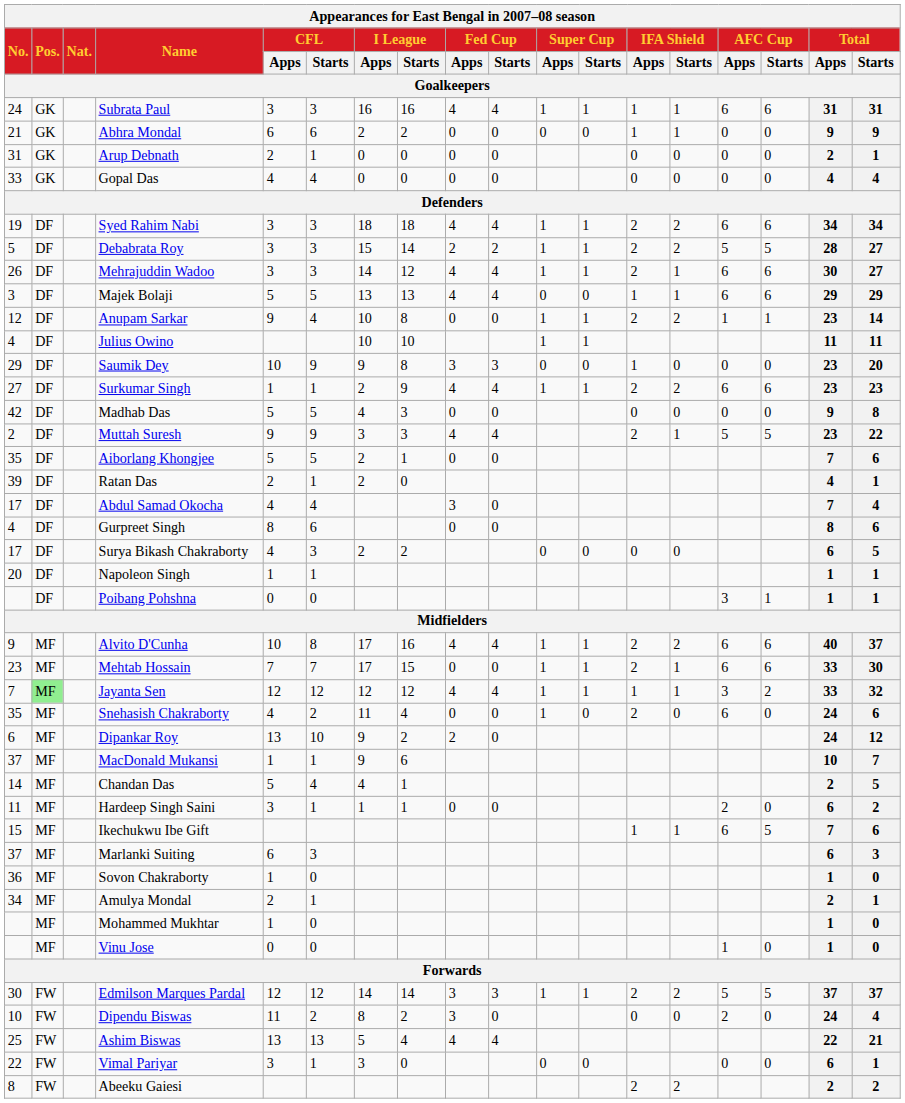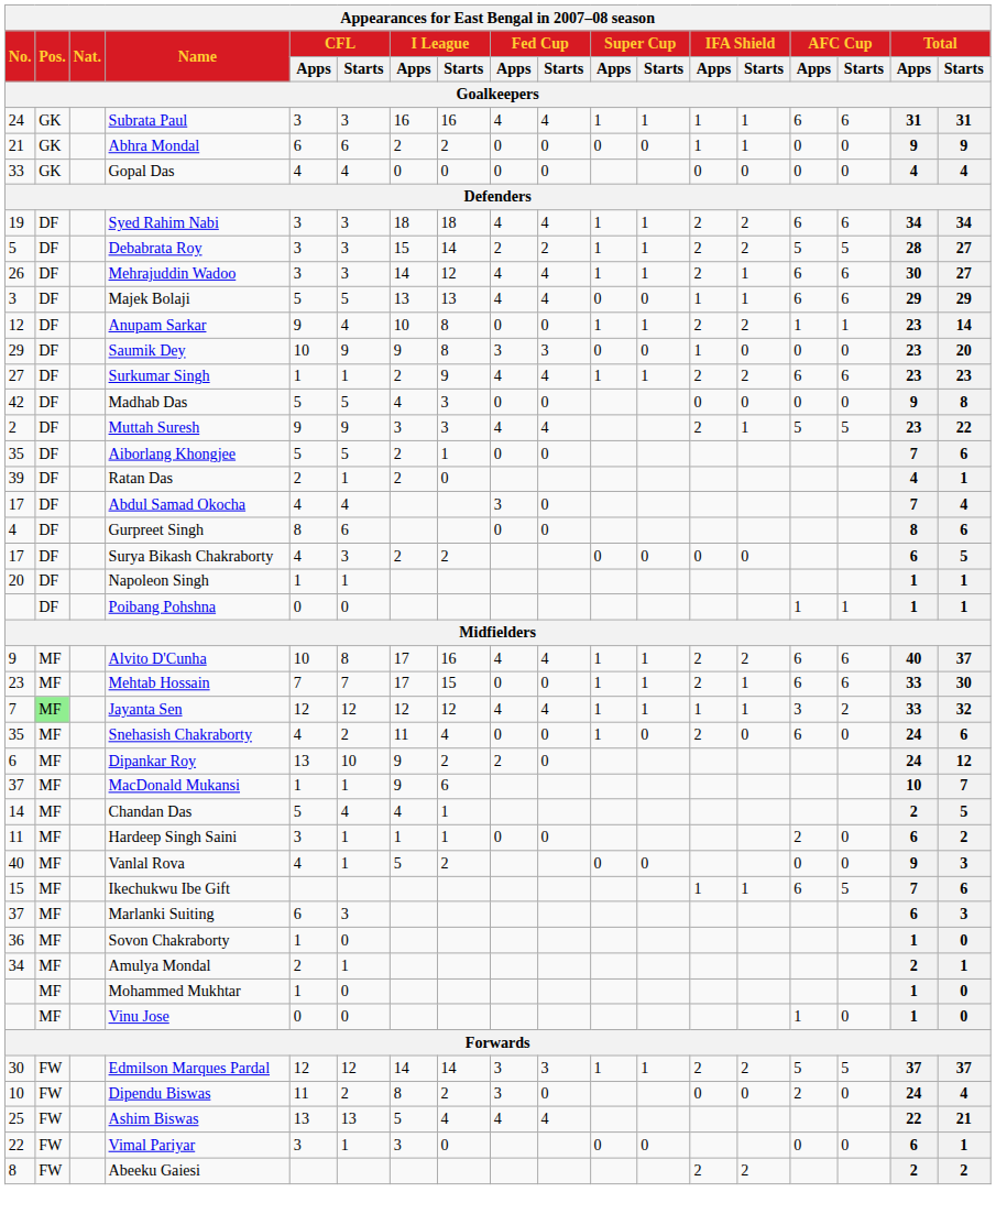 <table class="wikitable" style="text-align:left; font-size:90%;">
 <tr>
 <th colspan="18">Appearances for East Bengal in 2007–08 season</th>
 </tr>
 <tr>
 <th style="background:#d71a23; color:#ffcd31; text-align:center;" rowspan="2">No.</th>
 <th style="background:#d71a23; color:#ffcd31; text-align:center;" rowspan="2">Pos.</th>
 <th style="background:#d71a23; color:#ffcd31; text-align:center;" rowspan="2">Nat.</th>
 <th style="background:#d71a23; color:#ffcd31; text-align:center; width:165px;" rowspan="2">Name</th>
 <th style="background:#d71a23; color:#ffcd31; text-align:center; width:86px;" colspan="2">CFL</th>
 <th style="background:#d71a23; color:#ffcd31; text-align:center; width:86px;" colspan="2">I League</th>
 <th style="background:#d71a23; color:#ffcd31; text-align:center; width:86px;" colspan="2">Fed Cup</th>
 <th style="background:#d71a23; color:#ffcd31; text-align:center; width:86px;" colspan="2">Super Cup</th>
 <th style="background:#d71a23; color:#ffcd31; text-align:center; width:86px;" colspan="2">IFA Shield</th>
 <th style="background:#d71a23; color:#ffcd31; text-align:center; width:86px;" colspan="2">AFC Cup</th>
 <th style="background:#d71a23; color:#ffcd31; text-align:center; width:86px;" colspan="2">Total</th>
 </tr>
 <tr>
 <th>Apps</th>
 <th>Starts</th>
 <th>Apps</th>
 <th>Starts</th>
 <th>Apps</th>
 <th>Starts</th>
 <th>Apps</th>
 <th>Starts</th>
 <th>Apps</th>
 <th>Starts</th>
 <th>Apps</th>
 <th>Starts</th>
 <th>Apps</th>
 <th>Starts</th>
 </tr>
 <tr>
 <th colspan="18">Goalkeepers</th>
 </tr>
 <tr>
 <td>24</td>
 <td>GK</td>
 <td></td>
 <td><a href='#'>Subrata Paul</a></td>
 <td>3</td>
 <td>3</td>
 <td>16</td>
 <td>16</td>
 <td>4</td>
 <td>4</td>
 <td>1</td>
 <td>1</td>
 <td>1</td>
 <td>1</td>
 <td>6</td>
 <td>6</td>
 <th>31</th>
 <th>31</th>
 </tr>
 <tr>
 <td>21</td>
 <td>GK</td>
 <td></td>
 <td><a href='#'>Abhra Mondal</a></td>
 <td>6</td>
 <td>6</td>
 <td>2</td>
 <td>2</td>
 <td>0</td>
 <td>0</td>
 <td>0</td>
 <td>0</td>
 <td>1</td>
 <td>1</td>
 <td>0</td>
 <td>0</td>
 <th>9</th>
 <th>9</th>
-</tr>
-<tr>
-<td>31</td>
-<td>GK</td>
-<td></td>
-<td><a href='#'>Arup Debnath</a></td>
-<td>2</td>
-<td>1</td>
-<td>0</td>
-<td>0</td>
-<td>0</td>
-<td>0</td>
-<td></td>
-<td></td>
-<td>0</td>
-<td>0</td>
-<td>0</td>
-<td>0</td>
-<th>2</th>
-<th>1</th>
 </tr>
 <tr>
 <td>33</td>
 <td>GK</td>
 <td></td>
 <td>Gopal Das</td>
 <td>4</td>
 <td>4</td>
 <td>0</td>
 <td>0</td>
 <td>0</td>
 <td>0</td>
 <td></td>
 <td></td>
 <td>0</td>
 <td>0</td>
 <td>0</td>
 <td>0</td>
 <th>4</th>
 <th>4</th>
 </tr>
 <tr>
 <th colspan="18">Defenders</th>
 </tr>
 <tr>
 <td>19</td>
 <td>DF</td>
 <td></td>
 <td><a href='#'>Syed Rahim Nabi</a></td>
 <td>3</td>
 <td>3</td>
 <td>18</td>
 <td>18</td>
 <td>4</td>
 <td>4</td>
 <td>1</td>
 <td>1</td>
 <td>2</td>
 <td>2</td>
 <td>6</td>
 <td>6</td>
 <th>34</th>
 <th>34</th>
 </tr>
 <tr>
 <td>5</td>
 <td>DF</td>
 <td></td>
 <td><a href='#'>Debabrata Roy</a></td>
 <td>3</td>
 <td>3</td>
 <td>15</td>
 <td>14</td>
 <td>2</td>
 <td>2</td>
 <td>1</td>
 <td>1</td>
 <td>2</td>
 <td>2</td>
 <td>5</td>
 <td>5</td>
 <th>28</th>
 <th>27</th>
 </tr>
 <tr>
 <td>26</td>
 <td>DF</td>
 <td></td>
 <td><a href='#'>Mehrajuddin Wadoo</a></td>
 <td>3</td>
 <td>3</td>
 <td>14</td>
 <td>12</td>
 <td>4</td>
 <td>4</td>
 <td>1</td>
 <td>1</td>
 <td>2</td>
 <td>1</td>
 <td>6</td>
 <td>6</td>
 <th>30</th>
 <th>27</th>
 </tr>
 <tr>
 <td>3</td>
 <td>DF</td>
 <td></td>
 <td>Majek Bolaji</td>
 <td>5</td>
 <td>5</td>
 <td>13</td>
 <td>13</td>
 <td>4</td>
 <td>4</td>
 <td>0</td>
 <td>0</td>
 <td>1</td>
 <td>1</td>
 <td>6</td>
 <td>6</td>
 <th>29</th>
 <th>29</th>
 </tr>
 <tr>
 <td>12</td>
 <td>DF</td>
 <td></td>
 <td><a href='#'>Anupam Sarkar</a></td>
 <td>9</td>
 <td>4</td>
 <td>10</td>
 <td>8</td>
 <td>0</td>
 <td>0</td>
 <td>1</td>
 <td>1</td>
 <td>2</td>
 <td>2</td>
 <td>1</td>
 <td>1</td>
 <th>23</th>
 <th>14</th>
-</tr>
-<tr>
-<td>4</td>
-<td>DF</td>
-<td></td>
-<td><a href='#'>Julius Owino</a></td>
-<td></td>
-<td></td>
-<td>10</td>
-<td>10</td>
-<td></td>
-<td></td>
-<td>1</td>
-<td>1</td>
-<td></td>
-<td></td>
-<td></td>
-<td></td>
-<th>11</th>
-<th>11</th>
 </tr>
 <tr>
 <td>29</td>
 <td>DF</td>
 <td></td>
 <td><a href='#'>Saumik Dey</a></td>
 <td>10</td>
 <td>9</td>
 <td>9</td>
 <td>8</td>
 <td>3</td>
 <td>3</td>
 <td>0</td>
 <td>0</td>
 <td>1</td>
 <td>0</td>
 <td>0</td>
 <td>0</td>
 <th>23</th>
 <th>20</th>
 </tr>
 <tr>
 <td>27</td>
 <td>DF</td>
 <td></td>
 <td><a href='#'>Surkumar Singh</a></td>
 <td>1</td>
 <td>1</td>
 <td>2</td>
 <td>9</td>
 <td>4</td>
 <td>4</td>
 <td>1</td>
 <td>1</td>
 <td>2</td>
 <td>2</td>
 <td>6</td>
 <td>6</td>
 <th>23</th>
 <th>23</th>
 </tr>
 <tr>
 <td>42</td>
 <td>DF</td>
 <td></td>
 <td>Madhab Das</td>
 <td>5</td>
 <td>5</td>
 <td>4</td>
 <td>3</td>
 <td>0</td>
 <td>0</td>
 <td></td>
 <td></td>
 <td>0</td>
 <td>0</td>
 <td>0</td>
 <td>0</td>
 <th>9</th>
 <th>8</th>
 </tr>
 <tr>
 <td>2</td>
 <td>DF</td>
 <td></td>
 <td><a href='#'>Muttah Suresh</a></td>
 <td>9</td>
 <td>9</td>
 <td>3</td>
 <td>3</td>
 <td>4</td>
 <td>4</td>
 <td></td>
 <td></td>
 <td>2</td>
 <td>1</td>
 <td>5</td>
 <td>5</td>
 <th>23</th>
 <th>22</th>
 </tr>
 <tr>
 <td>35</td>
 <td>DF</td>
 <td></td>
 <td><a href='#'>Aiborlang Khongjee</a></td>
 <td>5</td>
 <td>5</td>
 <td>2</td>
 <td>1</td>
 <td>0</td>
 <td>0</td>
 <td></td>
 <td></td>
 <td></td>
 <td></td>
 <td></td>
 <td></td>
 <th>7</th>
 <th>6</th>
 </tr>
 <tr>
 <td>39</td>
 <td>DF</td>
 <td></td>
 <td>Ratan Das</td>
 <td>2</td>
 <td>1</td>
 <td>2</td>
 <td>0</td>
 <td></td>
 <td></td>
 <td></td>
 <td></td>
 <td></td>
 <td></td>
 <td></td>
 <td></td>
 <th>4</th>
 <th>1</th>
 </tr>
 <tr>
 <td>17</td>
 <td>DF</td>
 <td></td>
 <td><a href='#'>Abdul Samad Okocha</a></td>
 <td>4</td>
 <td>4</td>
 <td></td>
 <td></td>
 <td>3</td>
 <td>0</td>
 <td></td>
 <td></td>
 <td></td>
 <td></td>
 <td></td>
 <td></td>
 <th>7</th>
 <th>4</th>
 </tr>
 <tr>
 <td>4</td>
 <td>DF</td>
 <td></td>
 <td>Gurpreet Singh</td>
 <td>8</td>
 <td>6</td>
 <td></td>
 <td></td>
 <td>0</td>
 <td>0</td>
 <td></td>
 <td></td>
 <td></td>
 <td></td>
 <td></td>
 <td></td>
 <th>8</th>
 <th>6</th>
 </tr>
 <tr>
 <td>17</td>
 <td>DF</td>
 <td></td>
 <td>Surya Bikash Chakraborty</td>
 <td>4</td>
 <td>3</td>
 <td>2</td>
 <td>2</td>
 <td></td>
 <td></td>
 <td>0</td>
 <td>0</td>
 <td>0</td>
 <td>0</td>
 <td></td>
 <td></td>
 <th>6</th>
 <th>5</th>
 </tr>
 <tr>
 <td>20</td>
 <td>DF</td>
 <td></td>
 <td>Napoleon Singh</td>
 <td>1</td>
 <td>1</td>
 <td></td>
 <td></td>
 <td></td>
 <td></td>
 <td></td>
 <td></td>
 <td></td>
 <td></td>
 <td></td>
 <td></td>
 <th>1</th>
 <th>1</th>
 </tr>
 <tr>
 <td></td>
 <td>DF</td>
 <td></td>
 <td><a href='#'>Poibang Pohshna</a></td>
 <td>0</td>
 <td>0</td>
 <td></td>
 <td></td>
 <td></td>
 <td></td>
 <td></td>
 <td></td>
 <td></td>
 <td></td>
-<td>3</td>
+<td>1</td>
 <td>1</td>
 <th>1</th>
 <th>1</th>
 </tr>
 <tr>
 <th colspan="18">Midfielders</th>
 </tr>
 <tr>
 <td>9</td>
 <td>MF</td>
 <td></td>
 <td><a href='#'>Alvito D'Cunha</a></td>
 <td>10</td>
 <td>8</td>
 <td>17</td>
 <td>16</td>
 <td>4</td>
 <td>4</td>
 <td>1</td>
 <td>1</td>
 <td>2</td>
 <td>2</td>
 <td>6</td>
 <td>6</td>
 <th>40</th>
 <th>37</th>
 </tr>
 <tr>
 <td>23</td>
 <td>MF</td>
 <td></td>
 <td><a href='#'>Mehtab Hossain</a></td>
 <td>7</td>
 <td>7</td>
 <td>17</td>
 <td>15</td>
 <td>0</td>
 <td>0</td>
 <td>1</td>
 <td>1</td>
 <td>2</td>
 <td>1</td>
 <td>6</td>
 <td>6</td>
 <th>33</th>
 <th>30</th>
 </tr>
 <tr>
 <td>7</td>
 <td style="background: lightgreen;">MF</td>
 <td></td>
 <td><a href='#'>Jayanta Sen</a></td>
 <td>12</td>
 <td>12</td>
 <td>12</td>
 <td>12</td>
 <td>4</td>
 <td>4</td>
 <td>1</td>
 <td>1</td>
 <td>1</td>
 <td>1</td>
 <td>3</td>
 <td>2</td>
 <th>33</th>
 <th>32</th>
 </tr>
 <tr>
 <td>35</td>
 <td>MF</td>
 <td></td>
 <td><a href='#'>Snehasish Chakraborty</a></td>
 <td>4</td>
 <td>2</td>
 <td>11</td>
 <td>4</td>
 <td>0</td>
 <td>0</td>
 <td>1</td>
 <td>0</td>
 <td>2</td>
 <td>0</td>
 <td>6</td>
 <td>0</td>
 <th>24</th>
 <th>6</th>
 </tr>
 <tr>
 <td>6</td>
 <td>MF</td>
 <td></td>
 <td><a href='#'>Dipankar Roy</a></td>
 <td>13</td>
 <td>10</td>
 <td>9</td>
 <td>2</td>
 <td>2</td>
 <td>0</td>
 <td></td>
 <td></td>
 <td></td>
 <td></td>
 <td></td>
 <td></td>
 <th>24</th>
 <th>12</th>
 </tr>
 <tr>
 <td>37</td>
 <td>MF</td>
 <td></td>
 <td><a href='#'>MacDonald Mukansi</a></td>
 <td>1</td>
 <td>1</td>
 <td>9</td>
 <td>6</td>
 <td></td>
 <td></td>
 <td></td>
 <td></td>
 <td></td>
 <td></td>
 <td></td>
 <td></td>
 <th>10</th>
 <th>7</th>
 </tr>
 <tr>
 <td>14</td>
 <td>MF</td>
 <td></td>
 <td>Chandan Das</td>
 <td>5</td>
 <td>4</td>
 <td>4</td>
 <td>1</td>
 <td></td>
 <td></td>
 <td></td>
 <td></td>
 <td></td>
 <td></td>
 <td></td>
 <td></td>
 <th>2</th>
 <th>5</th>
 </tr>
 <tr>
 <td>11</td>
 <td>MF</td>
 <td></td>
 <td>Hardeep Singh Saini</td>
 <td>3</td>
 <td>1</td>
 <td>1</td>
 <td>1</td>
 <td>0</td>
 <td>0</td>
 <td></td>
 <td></td>
 <td></td>
 <td></td>
 <td>2</td>
 <td>0</td>
 <th>6</th>
 <th>2</th>
+</tr>
+<tr>
+<td>40</td>
+<td>MF</td>
+<td></td>
+<td>Vanlal Rova</td>
+<td>4</td>
+<td>1</td>
+<td>5</td>
+<td>2</td>
+<td></td>
+<td></td>
+<td>0</td>
+<td>0</td>
+<td></td>
+<td></td>
+<td>0</td>
+<td>0</td>
+<th>9</th>
+<th>3</th>
 </tr>
 <tr>
 <td>15</td>
 <td>MF</td>
 <td></td>
 <td>Ikechukwu Ibe Gift</td>
 <td></td>
 <td></td>
 <td></td>
 <td></td>
 <td></td>
 <td></td>
 <td></td>
 <td></td>
 <td>1</td>
 <td>1</td>
 <td>6</td>
 <td>5</td>
 <th>7</th>
 <th>6</th>
 </tr>
 <tr>
 <td>37</td>
 <td>MF</td>
 <td></td>
 <td>Marlanki Suiting</td>
 <td>6</td>
 <td>3</td>
 <td></td>
 <td></td>
 <td></td>
 <td></td>
 <td></td>
 <td></td>
 <td></td>
 <td></td>
 <td></td>
 <td></td>
 <th>6</th>
 <th>3</th>
 </tr>
 <tr>
 <td>36</td>
 <td>MF</td>
 <td></td>
 <td>Sovon Chakraborty</td>
 <td>1</td>
 <td>0</td>
 <td></td>
 <td></td>
 <td></td>
 <td></td>
 <td></td>
 <td></td>
 <td></td>
 <td></td>
 <td></td>
 <td></td>
 <th>1</th>
 <th>0</th>
 </tr>
 <tr>
 <td>34</td>
 <td>MF</td>
 <td></td>
 <td>Amulya Mondal</td>
 <td>2</td>
 <td>1</td>
 <td></td>
 <td></td>
 <td></td>
 <td></td>
 <td></td>
 <td></td>
 <td></td>
 <td></td>
 <td></td>
 <td></td>
 <th>2</th>
 <th>1</th>
 </tr>
 <tr>
 <td></td>
 <td>MF</td>
 <td></td>
 <td>Mohammed Mukhtar</td>
 <td>1</td>
 <td>0</td>
 <td></td>
 <td></td>
 <td></td>
 <td></td>
 <td></td>
 <td></td>
 <td></td>
 <td></td>
 <td></td>
 <td></td>
 <th>1</th>
 <th>0</th>
 </tr>
 <tr>
 <td></td>
 <td>MF</td>
 <td></td>
 <td><a href='#'>Vinu Jose</a></td>
 <td>0</td>
 <td>0</td>
 <td></td>
 <td></td>
 <td></td>
 <td></td>
 <td></td>
 <td></td>
 <td></td>
 <td></td>
 <td>1</td>
 <td>0</td>
 <th>1</th>
 <th>0</th>
 </tr>
 <tr>
 <th colspan="18">Forwards</th>
 </tr>
 <tr>
 <td>30</td>
 <td>FW</td>
 <td></td>
 <td><a href='#'>Edmilson Marques Pardal</a></td>
 <td>12</td>
 <td>12</td>
 <td>14</td>
 <td>14</td>
 <td>3</td>
 <td>3</td>
 <td>1</td>
 <td>1</td>
 <td>2</td>
 <td>2</td>
 <td>5</td>
 <td>5</td>
 <th>37</th>
 <th>37</th>
 </tr>
 <tr>
 <td>10</td>
 <td>FW</td>
 <td></td>
 <td><a href='#'>Dipendu Biswas</a></td>
 <td>11</td>
 <td>2</td>
 <td>8</td>
 <td>2</td>
 <td>3</td>
 <td>0</td>
 <td></td>
 <td></td>
 <td>0</td>
 <td>0</td>
 <td>2</td>
 <td>0</td>
 <th>24</th>
 <th>4</th>
 </tr>
 <tr>
 <td>25</td>
 <td>FW</td>
 <td></td>
 <td><a href='#'>Ashim Biswas</a></td>
 <td>13</td>
 <td>13</td>
 <td>5</td>
 <td>4</td>
 <td>4</td>
 <td>4</td>
 <td></td>
 <td></td>
 <td></td>
 <td></td>
 <td></td>
 <td></td>
 <th>22</th>
 <th>21</th>
 </tr>
 <tr>
 <td>22</td>
 <td>FW</td>
 <td></td>
 <td><a href='#'>Vimal Pariyar</a></td>
 <td>3</td>
 <td>1</td>
 <td>3</td>
 <td>0</td>
 <td></td>
 <td></td>
 <td>0</td>
 <td>0</td>
 <td></td>
 <td></td>
 <td>0</td>
 <td>0</td>
 <th>6</th>
 <th>1</th>
 </tr>
 <tr>
 <td>8</td>
 <td>FW</td>
 <td></td>
 <td>Abeeku Gaiesi</td>
 <td></td>
 <td></td>
 <td></td>
 <td></td>
 <td></td>
 <td></td>
 <td></td>
 <td></td>
 <td>2</td>
 <td>2</td>
 <td></td>
 <td></td>
 <th>2</th>
 <th>2</th>
 </tr>
 </table>
